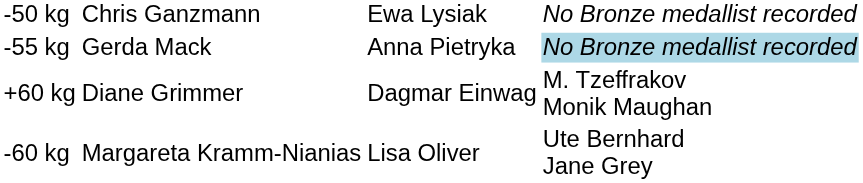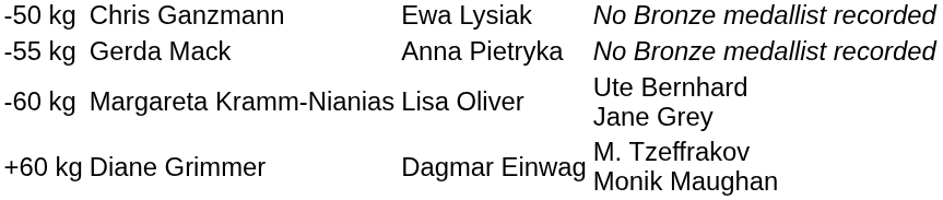 <table>
 <tr>
 <td>-50 kg</td>
 <td>Chris Ganzmann </td>
 <td>Ewa Lysiak </td>
 <td><em>No Bronze medallist recorded</em></td>
 </tr>
 <tr>
 <td>-55 kg</td>
 <td>Gerda Mack </td>
 <td>Anna Pietryka </td>
-<td style="background: lightblue;"><em>No Bronze medallist recorded</em></td>
+<td><em>No Bronze medallist recorded</em></td>
+</tr>
+<tr>
+<td>-60 kg</td>
+<td>Margareta Kramm-Nianias </td>
+<td>Lisa Oliver </td>
+<td>Ute Bernhard <br>Jane Grey </td>
 </tr>
 <tr>
 <td>+60 kg</td>
 <td>Diane Grimmer </td>
 <td>Dagmar Einwag </td>
 <td>M. Tzeffrakov <br>Monik Maughan </td>
 </tr>
 <tr>
-<td>-60 kg</td>
-<td>Margareta Kramm-Nianias </td>
-<td>Lisa Oliver </td>
-<td>Ute Bernhard <br>Jane Grey </td>
-</tr>
-<tr>
 </tr>
 </table>
